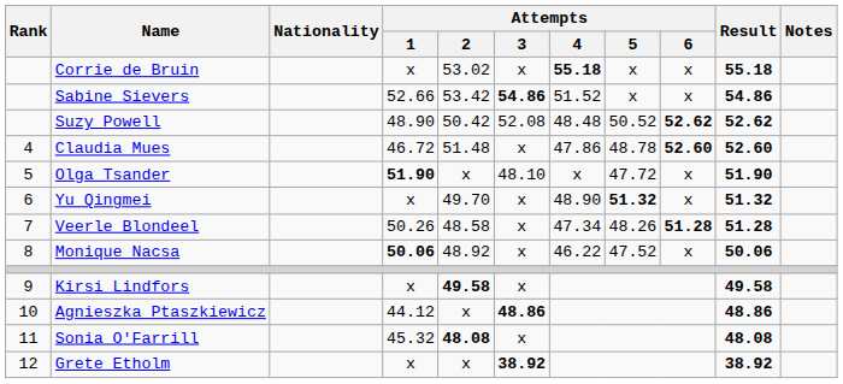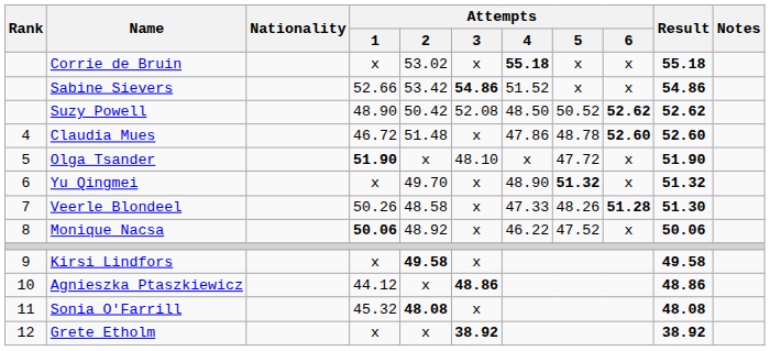 <table class="wikitable sortable" style="text-align:center">
 <tr>
 <th rowspan=2>Rank</th>
 <th rowspan=2>Name</th>
 <th rowspan=2>Nationality</th>
 <th colspan=6>Attempts</th>
 <th rowspan=2>Result</th>
 <th rowspan=2>Notes</th>
 </tr>
 <tr>
 <th>1</th>
 <th>2</th>
 <th>3</th>
 <th>4</th>
 <th>5</th>
 <th>6</th>
 </tr>
 <tr>
 <td></td>
 <td align=left><a href='#'>Corrie de Bruin</a></td>
 <td align=left></td>
 <td>x</td>
 <td>53.02</td>
 <td>x</td>
 <td><strong>55.18</strong></td>
 <td>x</td>
 <td>x</td>
 <td><strong>55.18</strong></td>
 <td></td>
 </tr>
 <tr>
 <td></td>
 <td align=left><a href='#'>Sabine Sievers</a></td>
 <td align=left></td>
 <td>52.66</td>
 <td>53.42</td>
 <td><strong>54.86</strong></td>
 <td>51.52</td>
 <td>x</td>
 <td>x</td>
 <td><strong>54.86</strong></td>
 <td></td>
 </tr>
 <tr>
 <td></td>
 <td align=left><a href='#'>Suzy Powell</a></td>
 <td align=left></td>
 <td>48.90</td>
 <td>50.42</td>
 <td>52.08</td>
-<td>48.48</td>
+<td>48.50</td>
 <td>50.52</td>
 <td><strong>52.62</strong></td>
 <td><strong>52.62</strong></td>
 <td></td>
 </tr>
 <tr>
 <td>4</td>
 <td align=left><a href='#'>Claudia Mues</a></td>
 <td align=left></td>
 <td>46.72</td>
 <td>51.48</td>
 <td>x</td>
 <td>47.86</td>
 <td>48.78</td>
 <td><strong>52.60</strong></td>
 <td><strong>52.60</strong></td>
 <td></td>
 </tr>
 <tr>
 <td>5</td>
 <td align=left><a href='#'>Olga Tsander</a></td>
 <td align=left></td>
 <td><strong>51.90</strong></td>
 <td>x</td>
 <td>48.10</td>
 <td>x</td>
 <td>47.72</td>
 <td>x</td>
 <td><strong>51.90</strong></td>
 <td></td>
 </tr>
 <tr>
 <td>6</td>
 <td align=left><a href='#'>Yu Qingmei</a></td>
 <td align=left></td>
 <td>x</td>
 <td>49.70</td>
 <td>x</td>
 <td>48.90</td>
 <td><strong>51.32</strong></td>
 <td>x</td>
 <td><strong>51.32</strong></td>
 <td></td>
 </tr>
 <tr>
 <td>7</td>
 <td align=left><a href='#'>Veerle Blondeel</a></td>
 <td align=left></td>
 <td>50.26</td>
 <td>48.58</td>
 <td>x</td>
-<td>47.34</td>
+<td>47.33</td>
 <td>48.26</td>
 <td><strong>51.28</strong></td>
-<td><strong>51.28</strong></td>
+<td><strong>51.30</strong></td>
 <td></td>
 </tr>
 <tr>
 <td>8</td>
 <td align=left><a href='#'>Monique Nacsa</a></td>
 <td align=left></td>
 <td><strong>50.06</strong></td>
 <td>48.92</td>
 <td>x</td>
 <td>46.22</td>
 <td>47.52</td>
 <td>x</td>
 <td><strong>50.06</strong></td>
 <td></td>
 </tr>
 <tr>
 <td colspan=11 bgcolor=lightgray></td>
 </tr>
 <tr>
 <td>9</td>
 <td align=left><a href='#'>Kirsi Lindfors</a></td>
 <td align=left></td>
 <td>x</td>
 <td><strong>49.58</strong></td>
 <td>x</td>
 <td colspan=3></td>
 <td><strong>49.58</strong></td>
 <td></td>
 </tr>
 <tr>
 <td>10</td>
 <td align=left><a href='#'>Agnieszka Ptaszkiewicz</a></td>
 <td align=left></td>
 <td>44.12</td>
 <td>x</td>
 <td><strong>48.86</strong></td>
 <td colspan=3></td>
 <td><strong>48.86</strong></td>
 <td></td>
 </tr>
 <tr>
 <td>11</td>
 <td align=left><a href='#'>Sonia O'Farrill</a></td>
 <td align=left></td>
 <td>45.32</td>
 <td><strong>48.08</strong></td>
 <td>x</td>
 <td colspan=3></td>
 <td><strong>48.08</strong></td>
 <td></td>
 </tr>
 <tr>
 <td>12</td>
 <td align=left><a href='#'>Grete Etholm</a></td>
 <td align=left></td>
 <td>x</td>
 <td>x</td>
 <td><strong>38.92</strong></td>
 <td colspan=3></td>
 <td><strong>38.92</strong></td>
 <td></td>
 </tr>
 </table>
